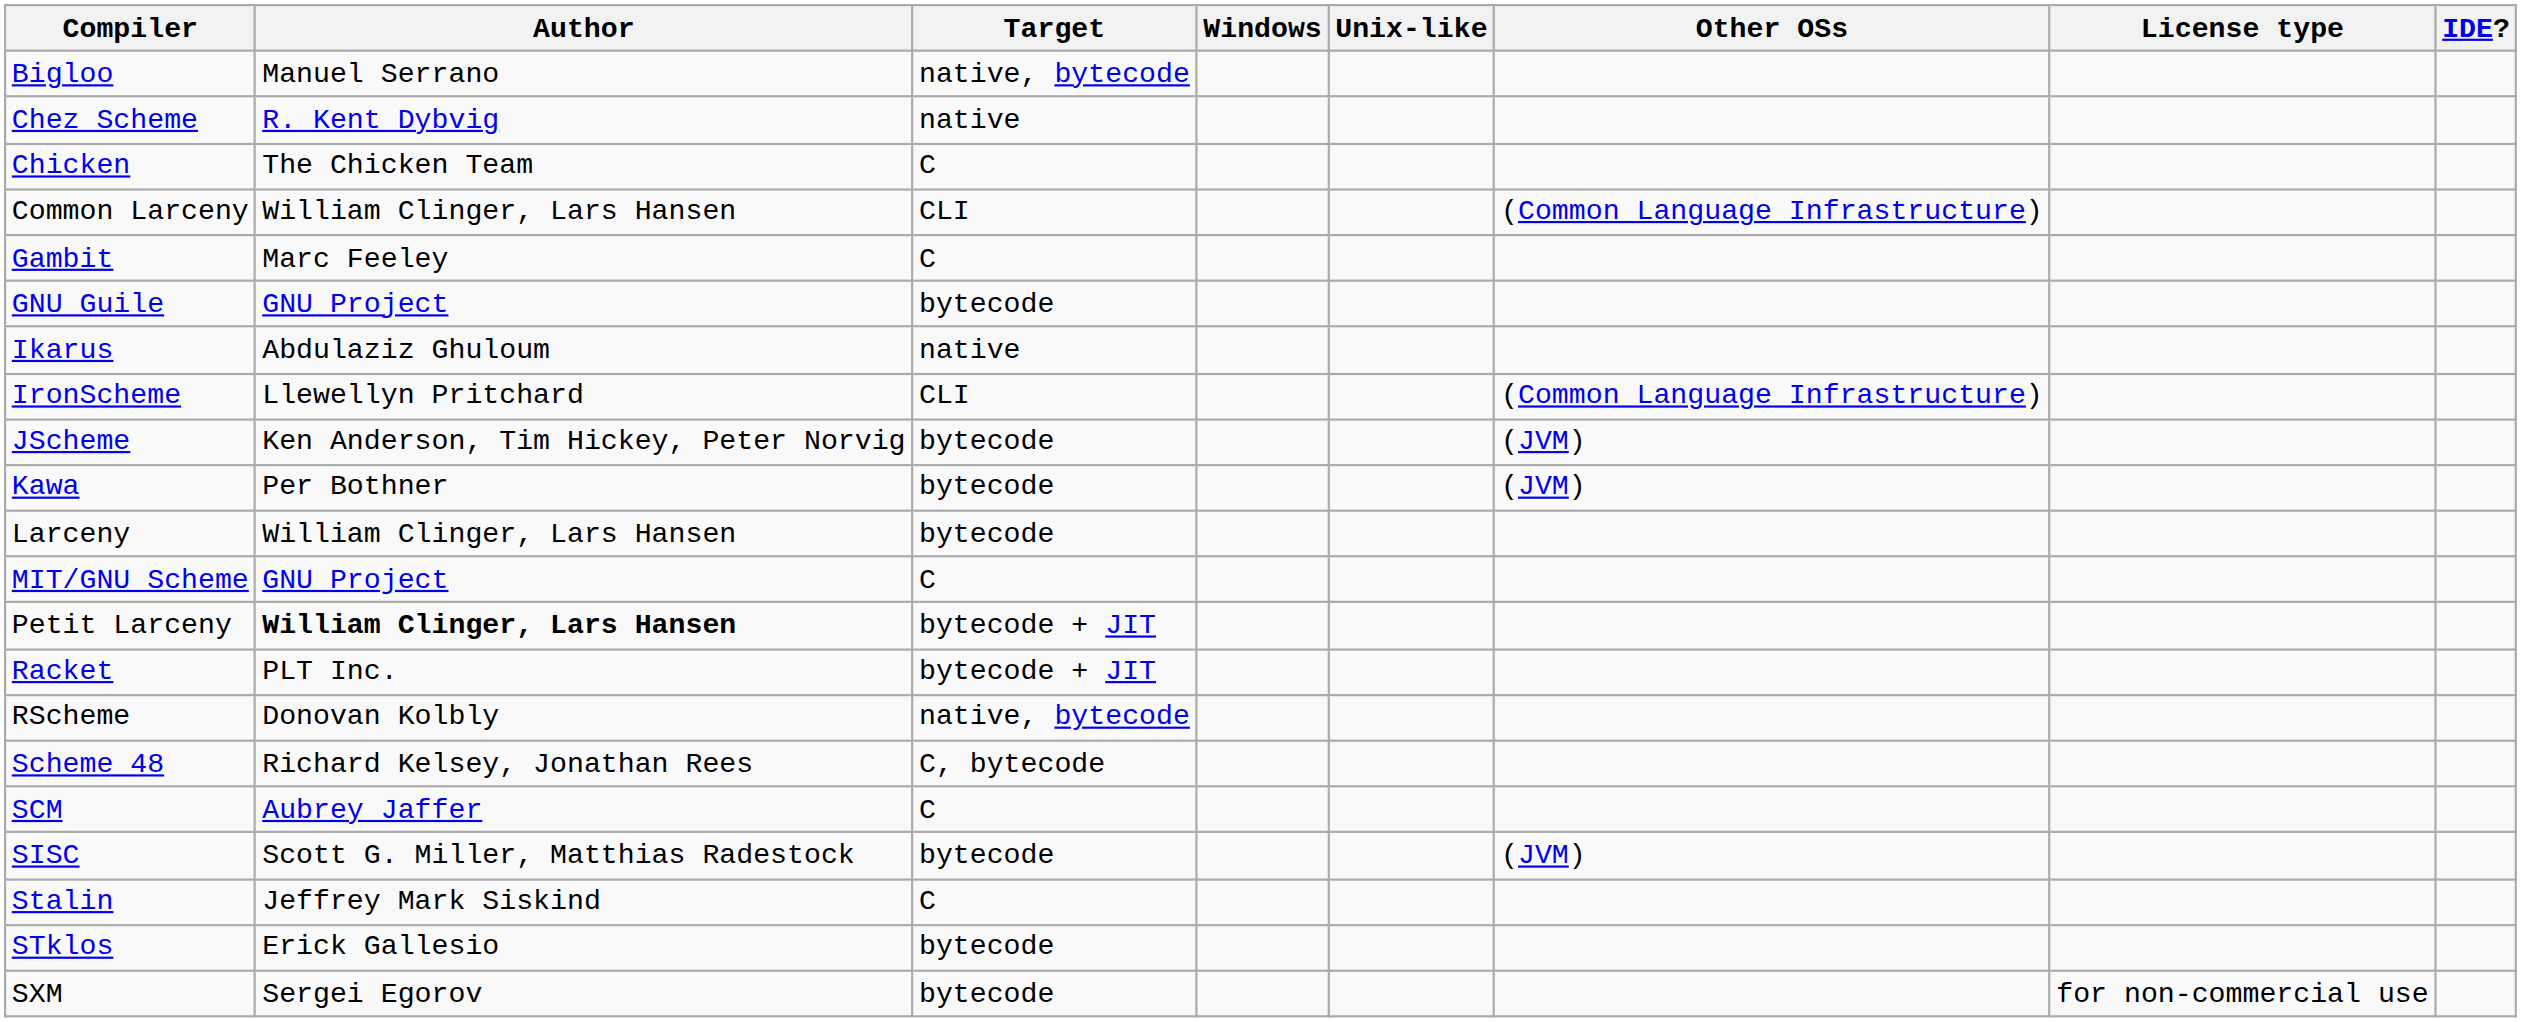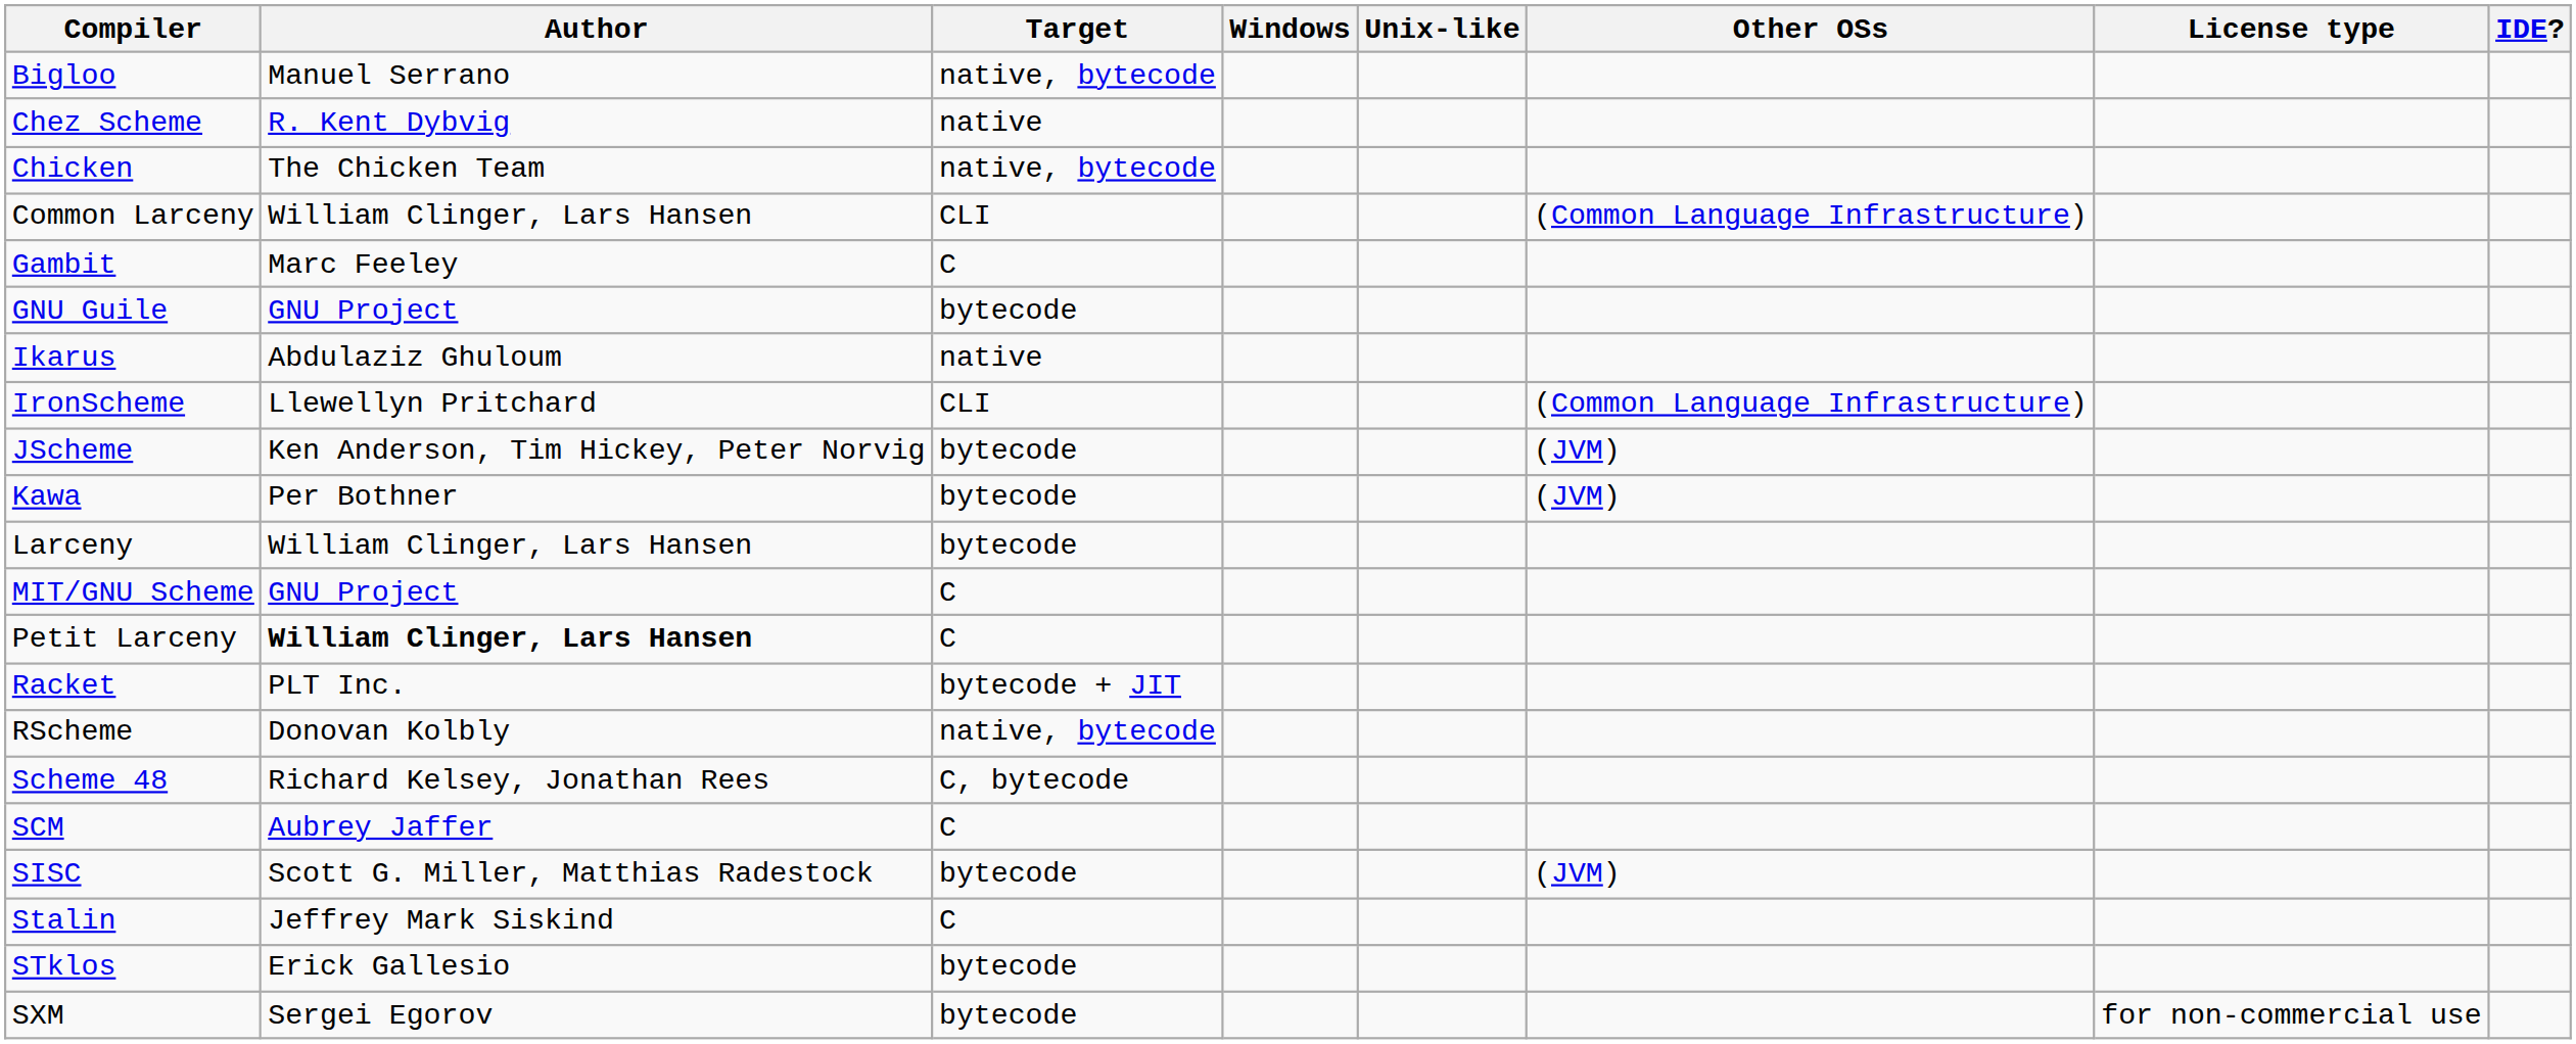 <table class="wikitable sortable">
 <tr>
 <th>Compiler</th>
 <th>Author</th>
 <th>Target</th>
 <th>Windows</th>
 <th>Unix-like</th>
 <th>Other OSs</th>
 <th>License type</th>
 <th><a href='#'>IDE</a>?</th>
 </tr>
 <tr>
 <td><a href='#'>Bigloo</a></td>
 <td>Manuel Serrano</td>
 <td>native, <a href='#'>bytecode</a></td>
 <td></td>
 <td></td>
 <td></td>
 <td></td>
 <td></td>
 </tr>
 <tr>
 <td><a href='#'>Chez Scheme</a></td>
 <td><a href='#'>R. Kent Dybvig</a></td>
 <td>native</td>
 <td></td>
 <td></td>
 <td></td>
 <td></td>
 <td></td>
 </tr>
 <tr>
 <td><a href='#'>Chicken</a></td>
 <td>The Chicken Team</td>
-<td>C</td>
+<td>native, <a href='#'>bytecode</a></td>
 <td></td>
 <td></td>
 <td></td>
 <td></td>
 <td></td>
 </tr>
 <tr>
 <td>Common Larceny</td>
 <td>William Clinger, Lars Hansen</td>
 <td>CLI</td>
 <td></td>
 <td></td>
 <td> (<a href='#'>Common Language Infrastructure</a>)</td>
 <td></td>
 <td></td>
 </tr>
 <tr>
 <td><a href='#'>Gambit</a></td>
 <td>Marc Feeley</td>
 <td>C</td>
 <td></td>
 <td></td>
 <td></td>
 <td></td>
 <td></td>
 </tr>
 <tr>
 <td><a href='#'>GNU Guile</a></td>
 <td><a href='#'>GNU Project</a></td>
 <td>bytecode</td>
 <td></td>
 <td></td>
 <td></td>
 <td></td>
 <td></td>
 </tr>
 <tr>
 <td><a href='#'>Ikarus</a></td>
 <td>Abdulaziz Ghuloum</td>
 <td>native</td>
 <td></td>
 <td></td>
 <td></td>
 <td></td>
 <td></td>
 </tr>
 <tr>
 <td><a href='#'>IronScheme</a></td>
 <td>Llewellyn Pritchard</td>
 <td>CLI</td>
 <td></td>
 <td></td>
 <td> (<a href='#'>Common Language Infrastructure</a>)</td>
 <td></td>
 <td></td>
 </tr>
 <tr>
 <td><a href='#'>JScheme</a></td>
 <td>Ken Anderson, Tim Hickey, Peter Norvig</td>
 <td>bytecode</td>
 <td></td>
 <td></td>
 <td> (<a href='#'>JVM</a>)</td>
 <td></td>
 <td></td>
 </tr>
 <tr>
 <td><a href='#'>Kawa</a></td>
 <td>Per Bothner</td>
 <td>bytecode</td>
 <td></td>
 <td></td>
 <td> (<a href='#'>JVM</a>)</td>
 <td></td>
 <td></td>
 </tr>
 <tr>
 <td>Larceny</td>
 <td>William Clinger, Lars Hansen</td>
 <td>bytecode</td>
 <td></td>
 <td></td>
 <td></td>
 <td></td>
 <td></td>
 </tr>
 <tr>
 <td><a href='#'>MIT/GNU Scheme</a></td>
 <td><a href='#'>GNU Project</a></td>
 <td>C</td>
 <td></td>
 <td></td>
 <td></td>
 <td></td>
 <td></td>
 </tr>
 <tr>
 <td>Petit Larceny</td>
 <td><strong>William Clinger, Lars Hansen</strong></td>
-<td>bytecode + <a href='#'>JIT</a></td>
+<td>C</td>
 <td></td>
 <td></td>
 <td></td>
 <td></td>
 <td></td>
 </tr>
 <tr>
 <td><a href='#'>Racket</a></td>
 <td>PLT Inc.</td>
 <td>bytecode + <a href='#'>JIT</a></td>
 <td></td>
 <td></td>
 <td></td>
 <td></td>
 <td></td>
 </tr>
 <tr>
 <td>RScheme</td>
 <td>Donovan Kolbly</td>
 <td>native, <a href='#'>bytecode</a></td>
 <td></td>
 <td></td>
 <td></td>
 <td></td>
 <td></td>
 </tr>
 <tr>
 <td><a href='#'>Scheme 48</a></td>
 <td>Richard Kelsey, Jonathan Rees</td>
 <td>C, bytecode</td>
 <td></td>
 <td></td>
 <td></td>
 <td></td>
 <td></td>
 </tr>
 <tr>
 <td><a href='#'>SCM</a></td>
 <td><a href='#'>Aubrey Jaffer</a></td>
 <td>C</td>
 <td></td>
 <td></td>
 <td></td>
 <td></td>
 <td></td>
 </tr>
 <tr>
 <td><a href='#'>SISC</a></td>
 <td>Scott G. Miller, Matthias Radestock</td>
 <td>bytecode</td>
 <td></td>
 <td></td>
 <td> (<a href='#'>JVM</a>)</td>
 <td></td>
 <td></td>
 </tr>
 <tr>
 <td><a href='#'>Stalin</a></td>
 <td>Jeffrey Mark Siskind</td>
 <td>C</td>
 <td></td>
 <td></td>
 <td></td>
 <td></td>
 <td></td>
 </tr>
 <tr>
 <td><a href='#'>STklos</a></td>
 <td>Erick Gallesio</td>
 <td>bytecode</td>
 <td></td>
 <td></td>
 <td></td>
 <td></td>
 <td></td>
 </tr>
 <tr>
 <td>SXM</td>
 <td>Sergei Egorov</td>
 <td>bytecode</td>
 <td></td>
 <td></td>
 <td></td>
 <td> for non-commercial use</td>
 <td></td>
 </tr>
 </table>
